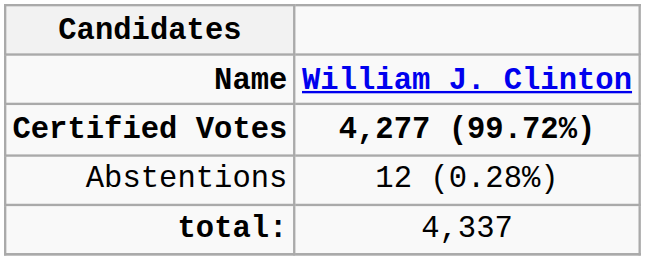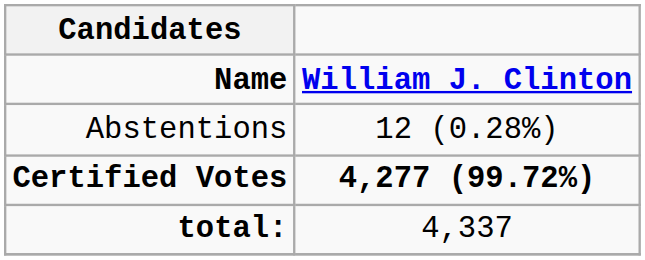 <table border='1px' class="wikitable" style="text-align:center;">
 <tr>
 <th colspan=1><strong>Candidates</strong></th>
 <td></td>
 </tr>
 <tr>
 <td align=right><strong>Name</strong></td>
 <td><strong><a href='#'>William J. Clinton</a></strong></td>
 </tr>
 <tr>
+<td align=right>Abstentions</td>
+<td>12 (0.28%)</td>
+</tr>
+<tr>
 <td align=right><strong>Certified Votes</strong></td>
 <td><strong>4,277 (99.72%)</strong></td>
-</tr>
-<tr>
-<td align=right>Abstentions</td>
-<td>12 (0.28%)</td>
 </tr>
 <tr>
 <td align=right><strong>total:</strong></td>
 <td>4,337</td>
 </tr>
 <tr>
 </tr>
 </table>
